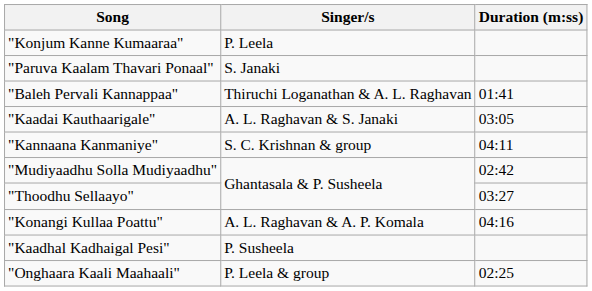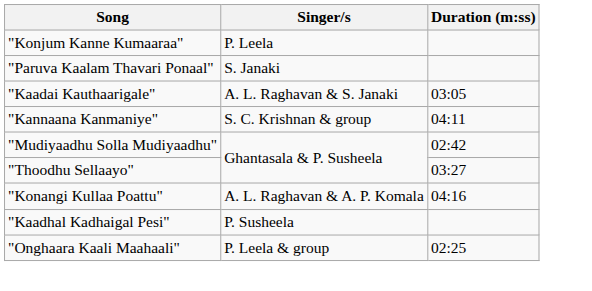 <table class="wikitable" style="font-size:95%;">
 <tr>
 <th>Song</th>
 <th>Singer/s</th>
 <th>Duration (m:ss)</th>
 </tr>
 <tr>
 <td>"Konjum Kanne Kumaaraa"</td>
 <td>P. Leela</td>
 <td></td>
 </tr>
 <tr>
 <td>"Paruva Kaalam Thavari Ponaal"</td>
 <td>S. Janaki</td>
 <td></td>
-</tr>
-<tr>
-<td>"Baleh Pervali Kannappaa"</td>
-<td>Thiruchi Loganathan & A. L. Raghavan</td>
-<td>01:41</td>
 </tr>
 <tr>
 <td>"Kaadai Kauthaarigale"</td>
 <td>A. L. Raghavan & S. Janaki</td>
 <td>03:05</td>
 </tr>
 <tr>
 <td>"Kannaana Kanmaniye"</td>
 <td>S. C. Krishnan & group</td>
 <td>04:11</td>
 </tr>
 <tr>
 <td>"Mudiyaadhu Solla Mudiyaadhu"</td>
 <td rowspan=2>Ghantasala & P. Susheela</td>
 <td>02:42</td>
 </tr>
 <tr>
 <td>"Thoodhu Sellaayo"</td>
 <td>03:27</td>
 </tr>
 <tr>
 <td>"Konangi Kullaa Poattu"</td>
 <td>A. L. Raghavan & A. P. Komala</td>
 <td>04:16</td>
 </tr>
 <tr>
 <td>"Kaadhal Kadhaigal Pesi"</td>
 <td>P. Susheela</td>
 <td></td>
 </tr>
 <tr>
 <td>"Onghaara Kaali Maahaali"</td>
 <td>P. Leela & group</td>
 <td>02:25</td>
 </tr>
 </table>
